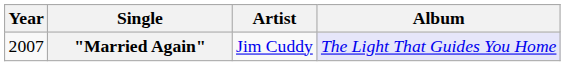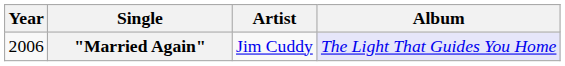 <table class="wikitable plainrowheaders">
 <tr>
 <th>Year</th>
 <th style="width:10em;">Single</th>
 <th>Artist</th>
 <th>Album</th>
 </tr>
 <tr>
-<td>2007</td>
+<td>2006</td>
 <th scope="row">"Married Again"</th>
 <td><a href='#'>Jim Cuddy</a></td>
 <td style="background: lavender;"><em><a href='#'>The Light That Guides You Home</a></em></td>
 </tr>
 </table>
